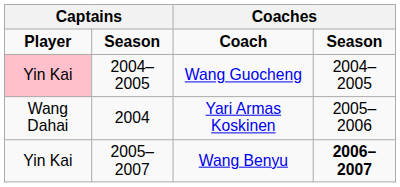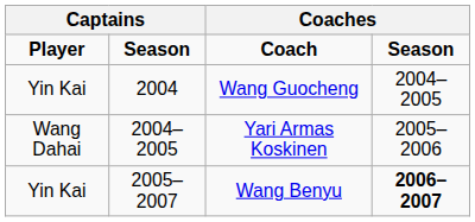 <table class="wikitable" style="text-align:center;width:400px" border="1">
 <tr>
 <th colspan="2">Captains</th>
 <th colspan="2">Coaches</th>
 </tr>
 <tr>
 <td><strong>Player</strong></td>
 <td><strong>Season</strong></td>
 <td><strong>Coach</strong></td>
 <td><strong>Season</strong></td>
 </tr>
 <tr>
-<td style="background: pink;">Yin Kai</td>
-<td>2004–2005</td>
+<td>Yin Kai</td>
+<td>2004</td>
 <td><a href='#'>Wang Guocheng</a></td>
 <td>2004–2005</td>
 </tr>
 <tr>
 <td>Wang Dahai</td>
-<td>2004</td>
+<td>2004–2005</td>
 <td><a href='#'>Yari Armas Koskinen</a></td>
 <td>2005–2006</td>
 </tr>
 <tr>
 <td>Yin Kai</td>
 <td>2005–2007</td>
 <td><a href='#'>Wang Benyu</a></td>
 <td><strong>2006–2007</strong></td>
 </tr>
 </table>
